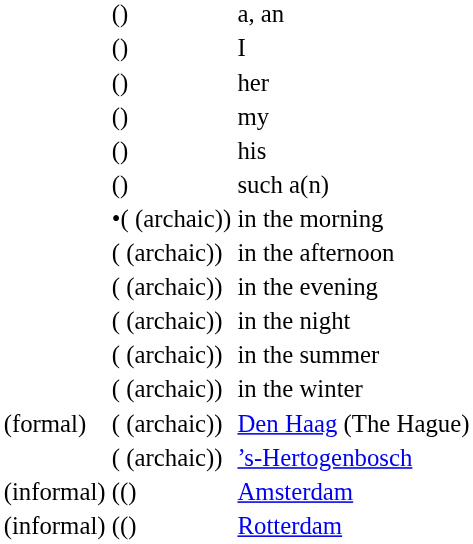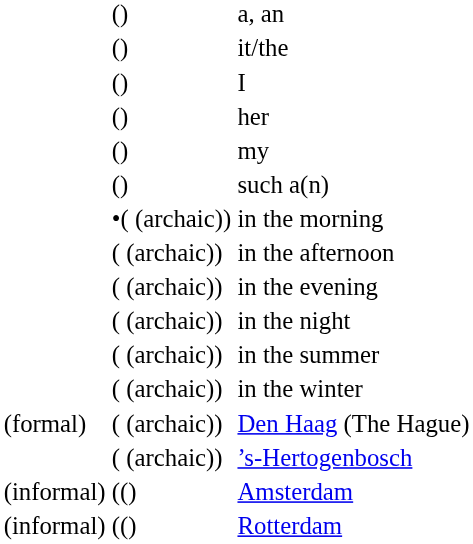 <table>
 <tr>
 <td></td>
 <td>()</td>
 <td>a, an</td>
+</tr>
+<tr>
+<td></td>
+<td>()</td>
+<td>it/the</td>
 </tr>
 <tr>
 <td></td>
 <td>()</td>
 <td>I</td>
 </tr>
 <tr>
 <td></td>
 <td>()</td>
 <td>her</td>
 </tr>
 <tr>
 <td></td>
 <td>()</td>
 <td>my</td>
-</tr>
-<tr>
-<td></td>
-<td>()</td>
-<td>his</td>
 </tr>
 <tr>
 <td></td>
 <td>()</td>
 <td>such a(n)</td>
 </tr>
 <tr>
 <td></td>
 <td>•( (archaic))</td>
 <td>in the morning</td>
 </tr>
 <tr>
 <td></td>
 <td>( (archaic))</td>
 <td>in the afternoon</td>
 </tr>
 <tr>
 <td></td>
 <td>( (archaic))</td>
 <td>in the evening</td>
 </tr>
 <tr>
 <td></td>
 <td>( (archaic))</td>
 <td>in the night</td>
 </tr>
 <tr>
 <td></td>
 <td>( (archaic))</td>
 <td>in the summer</td>
 </tr>
 <tr>
 <td></td>
 <td>( (archaic))</td>
 <td>in the winter</td>
 </tr>
 <tr>
 <td> (formal)</td>
 <td>( (archaic))</td>
 <td><a href='#'>Den Haag</a> (The Hague)</td>
 </tr>
 <tr>
 <td></td>
 <td>( (archaic))</td>
 <td><a href='#'>’s-Hertogenbosch</a></td>
 </tr>
 <tr>
 <td> (informal)</td>
 <td>(()</td>
 <td><a href='#'>Amsterdam</a></td>
 </tr>
 <tr>
 <td> (informal)</td>
 <td>(()</td>
 <td><a href='#'>Rotterdam</a></td>
 </tr>
 </table>
